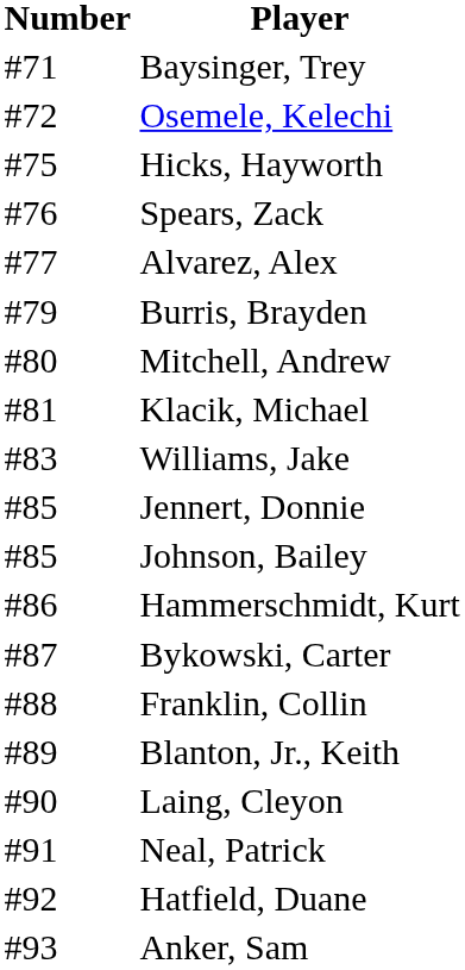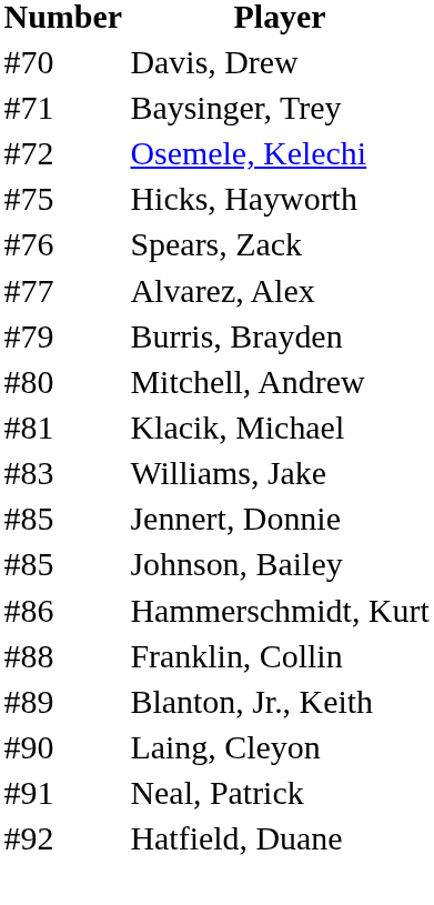 <table>
 <tr>
 <th>Number</th>
 <th>Player</th>
+</tr>
+<tr>
+<td>#70</td>
+<td>Davis, Drew</td>
 </tr>
 <tr>
 <td>#71</td>
 <td>Baysinger, Trey</td>
 </tr>
 <tr>
 <td>#72</td>
 <td><a href='#'>Osemele, Kelechi</a></td>
 </tr>
 <tr>
 <td>#75</td>
 <td>Hicks, Hayworth</td>
 </tr>
 <tr>
 <td>#76</td>
 <td>Spears, Zack</td>
 </tr>
 <tr>
 <td>#77</td>
 <td>Alvarez, Alex</td>
 </tr>
 <tr>
 <td>#79</td>
 <td>Burris, Brayden</td>
 </tr>
 <tr>
 <td>#80</td>
 <td>Mitchell, Andrew</td>
 </tr>
 <tr>
 <td>#81</td>
 <td>Klacik, Michael</td>
 </tr>
 <tr>
 <td>#83</td>
 <td>Williams, Jake</td>
 </tr>
 <tr>
 <td>#85</td>
 <td>Jennert, Donnie</td>
 </tr>
 <tr>
 <td>#85</td>
 <td>Johnson, Bailey</td>
 </tr>
 <tr>
 <td>#86</td>
 <td>Hammerschmidt, Kurt</td>
 </tr>
 <tr>
-<td>#87</td>
-<td>Bykowski, Carter</td>
-</tr>
-<tr>
 <td>#88</td>
 <td>Franklin, Collin</td>
 </tr>
 <tr>
 <td>#89</td>
 <td>Blanton, Jr., Keith</td>
 </tr>
 <tr>
 <td>#90</td>
 <td>Laing, Cleyon</td>
 </tr>
 <tr>
 <td>#91</td>
 <td>Neal, Patrick</td>
 </tr>
 <tr>
 <td>#92</td>
 <td>Hatfield, Duane</td>
 </tr>
-<tr>
-<td>#93</td>
-<td>Anker, Sam</td>
-</tr>
 </table>
